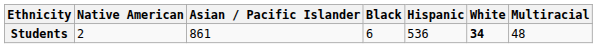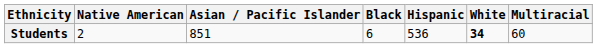 <table class="wikitable">
 <tr>
 <th>Ethnicity</th>
 <th>Native American</th>
 <th>Asian / Pacific Islander</th>
 <th>Black</th>
 <th>Hispanic</th>
 <th>White</th>
 <th>Multiracial</th>
 </tr>
 <tr>
 <th>Students</th>
 <td>2</td>
-<td>861</td>
+<td>851</td>
 <td>6</td>
 <td>536</td>
 <td><strong>34</strong></td>
-<td>48</td>
+<td>60</td>
 </tr>
 </table>
